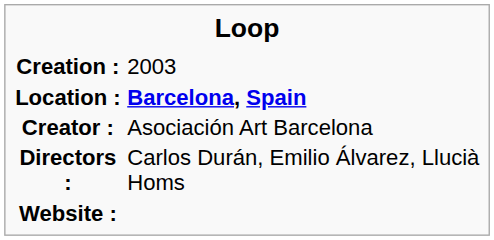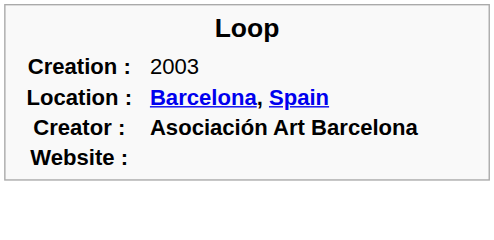 <table class="infobox" style="width: 22em;">
 <tr>
 <th colspan="2" style="font-size: larger;text-align: center;">Loop</th>
 </tr>
 <tr>
 <td colspan="2" style="text-align: left;"></td>
 </tr>
 <tr style="vertical-align: top;">
 <th>Creation :</th>
 <td>2003</td>
 </tr>
 <tr style="vertical-align: top;">
 <th>Location :</th>
 <td><strong><a href='#'>Barcelona</a>, <a href='#'>Spain</a></strong></td>
 </tr>
 <tr style="vertical-align: top;">
 <th>Creator :</th>
-<td>Asociación Art Barcelona</td>
-</tr>
-<tr style="vertical-align: top;">
-<th>Directors :</th>
-<td>Carlos Durán, Emilio Álvarez, Llucià Homs</td>
+<td><strong>Asociación Art Barcelona</strong></td>
 </tr>
 <tr style="vertical-align: top;">
 <th>Website :</th>
 <td></td>
 </tr>
 </table>
